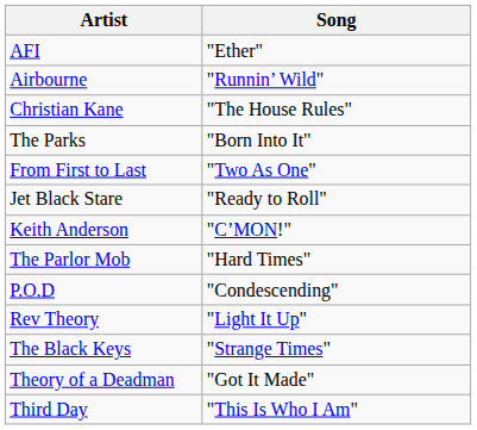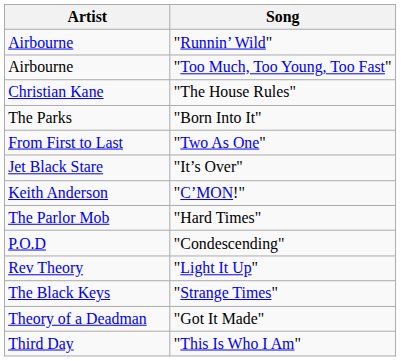 <table class="wikitable">
 <tr>
 <th style="width:160px;">Artist</th>
 <th style="width:220px;">Song</th>
 </tr>
 <tr>
-<td><a href='#'>AFI</a></td>
-<td>"Ether"</td>
+<td><a href='#'>Airbourne</a></td>
+<td>"<a href='#'>Runnin’ Wild</a>"</td>
 </tr>
 <tr>
-<td><a href='#'>Airbourne</a></td>
-<td>"<a href='#'>Runnin’ Wild</a>"</td>
+<td>Airbourne</td>
+<td>"<a href='#'>Too Much, Too Young, Too Fast</a>"</td>
 </tr>
 <tr>
 <td><a href='#'>Christian Kane</a></td>
 <td>"The House Rules"</td>
 </tr>
 <tr>
 <td>The Parks</td>
 <td>"Born Into It"</td>
 </tr>
 <tr>
 <td><a href='#'>From First to Last</a></td>
 <td>"<a href='#'>Two As One</a>"</td>
 </tr>
 <tr>
-<td>Jet Black Stare</td>
-<td>"Ready to Roll"</td>
+<td><a href='#'>Jet Black Stare</a></td>
+<td>"It’s Over"</td>
 </tr>
 <tr>
 <td><a href='#'>Keith Anderson</a></td>
 <td>"<a href='#'>C’MON</a>!"</td>
 </tr>
 <tr>
 <td><a href='#'>The Parlor Mob</a></td>
 <td>"Hard Times"</td>
 </tr>
 <tr>
 <td><a href='#'>P.O.D</a></td>
 <td>"Condescending"</td>
 </tr>
 <tr>
 <td><a href='#'>Rev Theory</a></td>
 <td>"<a href='#'>Light It Up</a>"</td>
 </tr>
 <tr>
 <td><a href='#'>The Black Keys</a></td>
 <td>"<a href='#'>Strange Times</a>"</td>
 </tr>
 <tr>
 <td><a href='#'>Theory of a Deadman</a></td>
 <td>"Got It Made"</td>
 </tr>
 <tr>
 <td><a href='#'>Third Day</a></td>
 <td>"<a href='#'>This Is Who I Am</a>"</td>
 </tr>
 </table>
